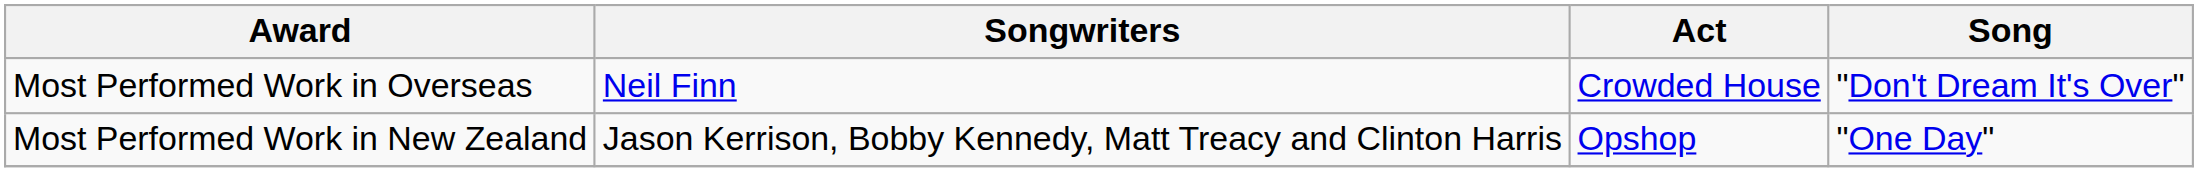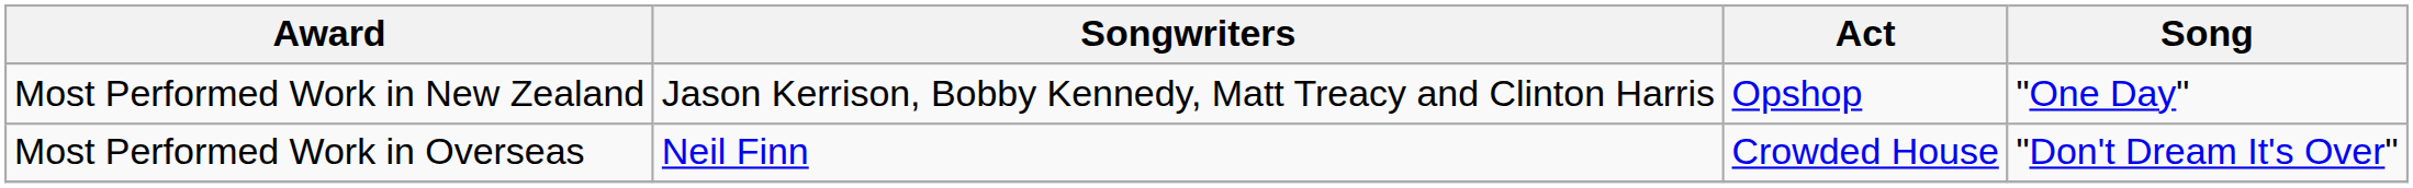 <table class="wikitable">
 <tr>
 <th>Award</th>
 <th>Songwriters</th>
 <th>Act</th>
 <th>Song</th>
 </tr>
 <tr>
+<td>Most Performed Work in New Zealand</td>
+<td>Jason Kerrison, Bobby Kennedy, Matt Treacy and Clinton Harris</td>
+<td><a href='#'>Opshop</a></td>
+<td>"<a href='#'>One Day</a>"</td>
+</tr>
+<tr>
 <td>Most Performed Work in Overseas</td>
 <td><a href='#'>Neil Finn</a></td>
 <td><a href='#'>Crowded House</a></td>
 <td>"<a href='#'>Don't Dream It's Over</a>"</td>
 </tr>
 <tr>
-<td>Most Performed Work in New Zealand</td>
-<td>Jason Kerrison, Bobby Kennedy, Matt Treacy and Clinton Harris</td>
-<td><a href='#'>Opshop</a></td>
-<td>"<a href='#'>One Day</a>"</td>
-</tr>
-<tr>
 </tr>
 </table>
